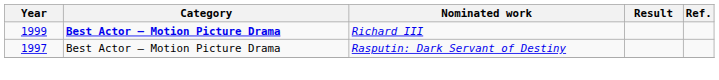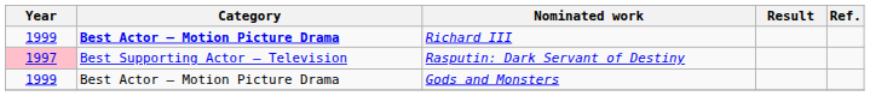 <table class=wikitable>
 <tr>
 <th scope="col" style="width:5em;">Year</th>
 <th scope="col" style="width:26em;">Category</th>
 <th scope="col" style="width:25em;">Nominated work</th>
 <th scope="col" style="width:5em;">Result</th>
 <th>Ref.</th>
 </tr>
 <tr>
 <td style="text-align:center;"><a href='#'>1999</a></td>
 <td><strong><a href='#'>Best Actor – Motion Picture Drama</a></strong></td>
 <td><em><a href='#'>Richard III</a></em></td>
 <td></td>
 <td style="text-align:center;"></td>
 </tr>
 <tr>
-<td style="text-align:center;"><a href='#'>1997</a></td>
+<td style="background: pink; text-align:center;"><a href='#'>1997</a></td>
+<td><a href='#'>Best Supporting Actor – Television</a></td>
+<td><em><a href='#'>Rasputin: Dark Servant of Destiny</a></em></td>
+<td></td>
+<td style="text-align:center;"></td>
+</tr>
+<tr>
+<td style="text-align:center;"><a href='#'>1999</a></td>
 <td>Best Actor – Motion Picture Drama</td>
-<td><em><a href='#'>Rasputin: Dark Servant of Destiny</a></em></td>
+<td><em><a href='#'>Gods and Monsters</a></em></td>
 <td></td>
 <td style="text-align:center;"></td>
 </tr>
 <tr>
 </tr>
 </table>
